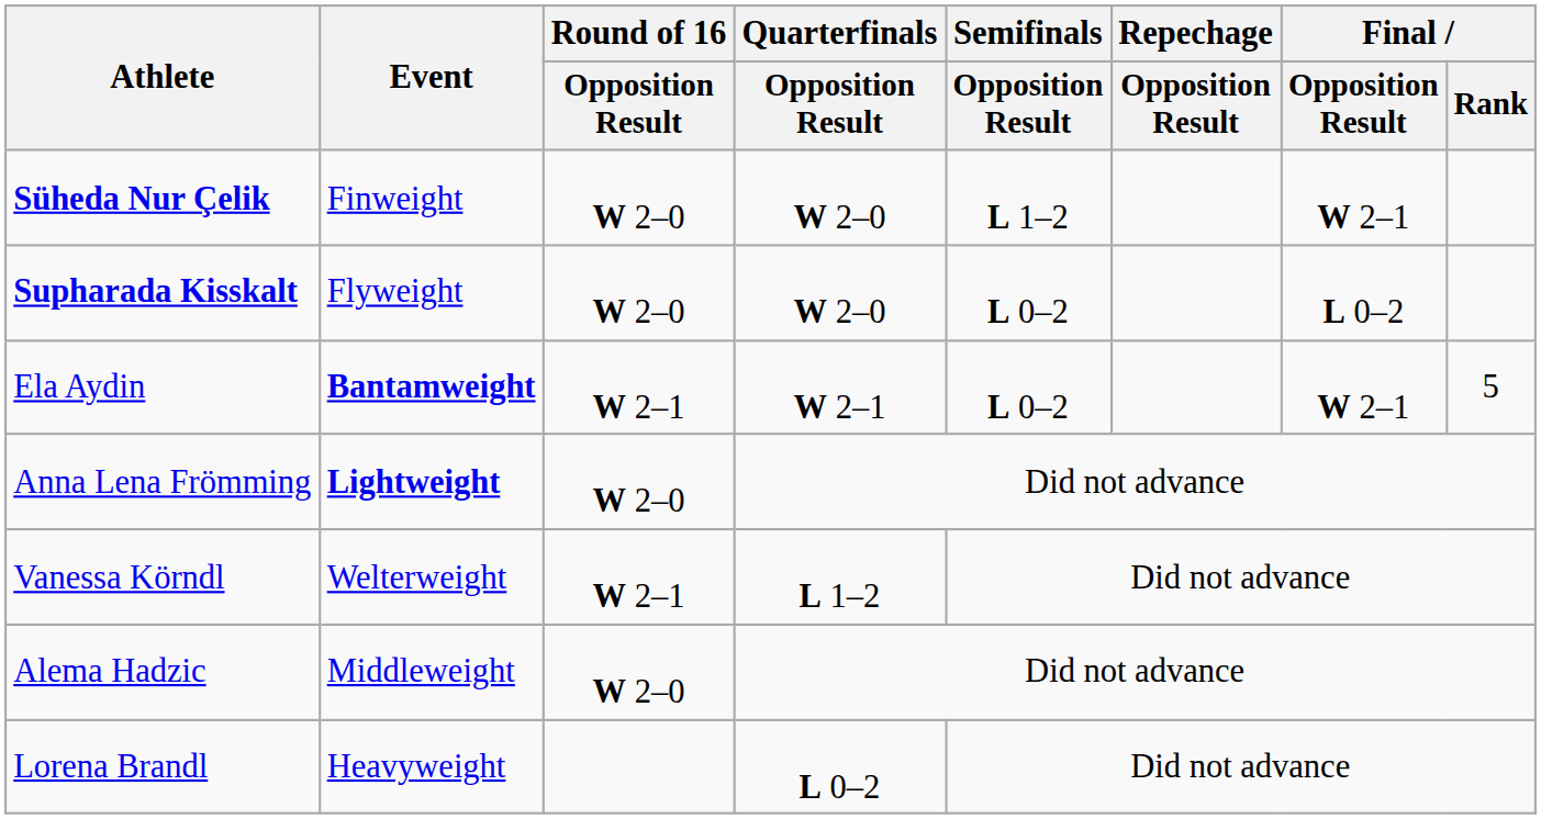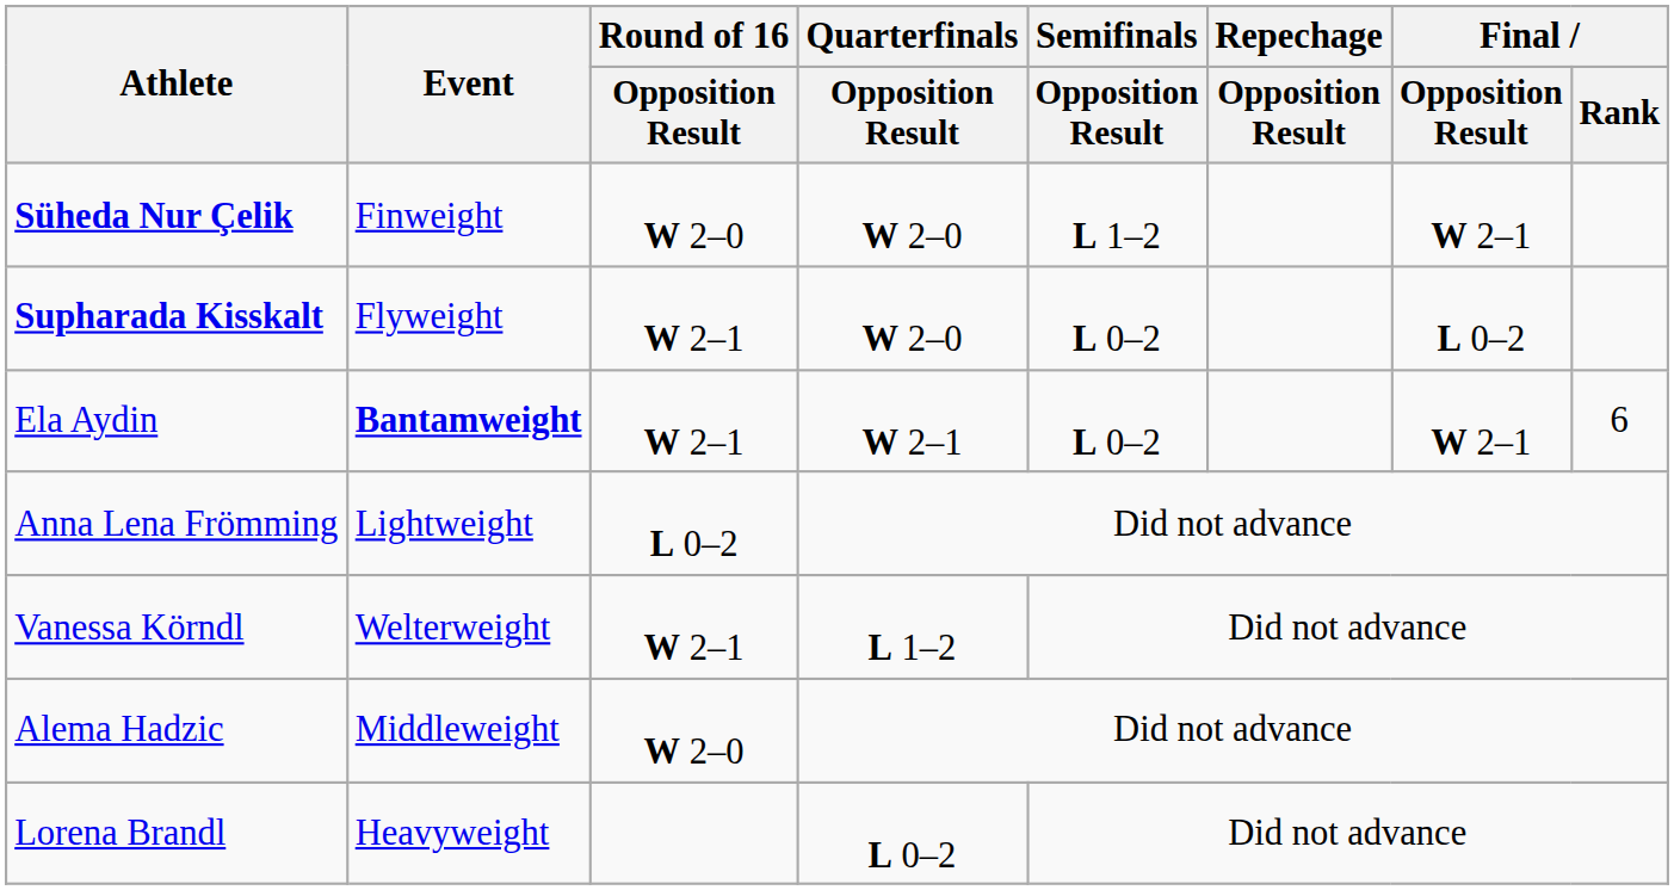 <table class="wikitable" style="font-size:90%">
 <tr>
 <th rowspan=2>Athlete</th>
 <th rowspan=2>Event</th>
 <th>Round of 16</th>
 <th>Quarterfinals</th>
 <th>Semifinals</th>
 <th>Repechage</th>
 <th colspan=2>Final / </th>
 </tr>
 <tr style="font-size:95%">
 <th>Opposition<br>Result</th>
 <th>Opposition<br>Result</th>
 <th>Opposition<br>Result</th>
 <th>Opposition<br>Result</th>
 <th>Opposition<br>Result</th>
 <th>Rank</th>
 </tr>
 <tr align=center>
 <td align=left><strong><a href='#'>Süheda Nur Çelik</a></strong></td>
 <td align=left><a href='#'>Finweight</a></td>
 <td><br><strong>W</strong> 2–0</td>
 <td><br><strong>W</strong> 2–0</td>
 <td><br><strong>L</strong> 1–2</td>
 <td></td>
 <td><br><strong>W</strong> 2–1</td>
 <td></td>
 </tr>
 <tr align=center>
 <td align=left><strong><a href='#'>Supharada Kisskalt</a></strong></td>
 <td align=left><a href='#'>Flyweight</a></td>
-<td><br><strong>W</strong> 2–0</td>
+<td><br><strong>W</strong> 2–1</td>
 <td><br><strong>W</strong> 2–0</td>
 <td><br><strong>L</strong> 0–2</td>
 <td></td>
 <td><br><strong>L</strong> 0–2</td>
 <td></td>
 </tr>
 <tr align=center>
 <td align=left><a href='#'>Ela Aydin</a></td>
 <td align=left><strong><a href='#'>Bantamweight</a></strong></td>
 <td><br><strong>W</strong> 2–1</td>
 <td><br><strong>W</strong> 2–1</td>
 <td><br><strong>L</strong> 0–2</td>
 <td></td>
 <td><br><strong>W</strong> 2–1</td>
-<td>5</td>
+<td>6</td>
 </tr>
 <tr align=center>
 <td align=left><a href='#'>Anna Lena Frömming</a></td>
-<td align=left><strong><a href='#'>Lightweight</a></strong></td>
-<td><br><strong>W</strong> 2–0</td>
+<td align=left><a href='#'>Lightweight</a></td>
+<td><br><strong>L</strong> 0–2</td>
 <td colspan=5>Did not advance</td>
 </tr>
 <tr align=center>
 <td align=left><a href='#'>Vanessa Körndl</a></td>
 <td align=left><a href='#'>Welterweight</a></td>
 <td><br><strong>W</strong> 2–1</td>
 <td><br><strong>L</strong> 1–2</td>
 <td colspan=4>Did not advance</td>
 </tr>
 <tr align=center>
 <td align=left><a href='#'>Alema Hadzic</a></td>
 <td align=left><a href='#'>Middleweight</a></td>
 <td><br><strong>W</strong> 2–0</td>
 <td colspan=5>Did not advance</td>
 </tr>
 <tr align=center>
 <td align=left><a href='#'>Lorena Brandl</a></td>
 <td align=left><a href='#'>Heavyweight</a></td>
 <td></td>
 <td><br><strong>L</strong> 0–2</td>
 <td colspan=4>Did not advance</td>
 </tr>
 </table>
